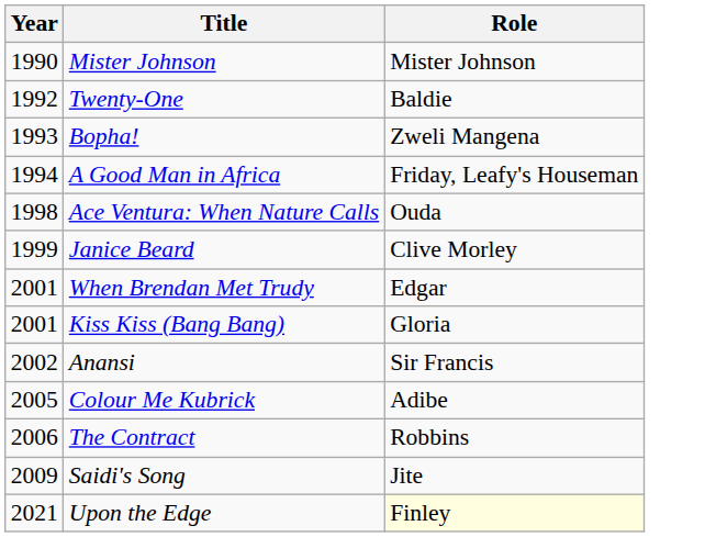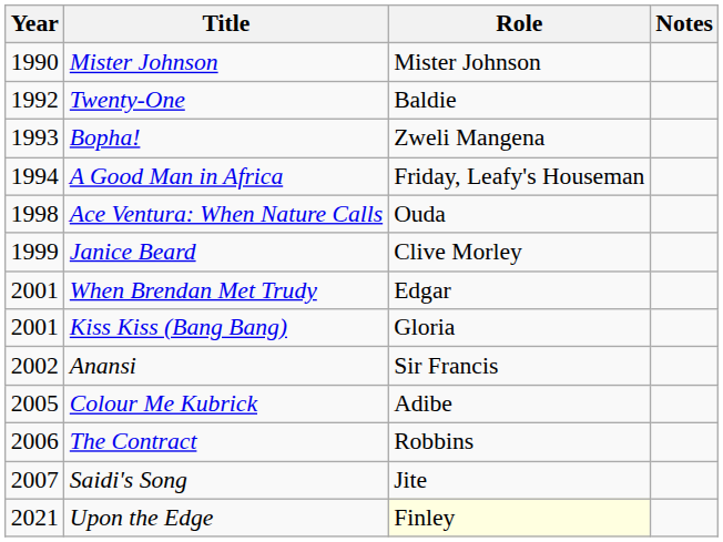 <table class="wikitable">
 <tr>
 <th>Year</th>
 <th>Title</th>
 <th>Role</th>
+<th>Notes</th>
 </tr>
 <tr>
 <td>1990</td>
 <td><em><a href='#'>Mister Johnson</a></em></td>
 <td>Mister Johnson</td>
+<td></td>
 </tr>
 <tr>
 <td>1992</td>
 <td><em><a href='#'>Twenty-One</a></em></td>
 <td>Baldie</td>
+<td></td>
 </tr>
 <tr>
 <td>1993</td>
 <td><em><a href='#'>Bopha!</a></em></td>
 <td>Zweli Mangena</td>
+<td></td>
 </tr>
 <tr>
 <td>1994</td>
 <td><em><a href='#'>A Good Man in Africa</a></em></td>
 <td>Friday, Leafy's Houseman</td>
+<td></td>
 </tr>
 <tr>
 <td>1998</td>
 <td><em><a href='#'>Ace Ventura: When Nature Calls</a></em></td>
 <td>Ouda</td>
+<td></td>
 </tr>
 <tr>
 <td>1999</td>
 <td><em><a href='#'>Janice Beard</a></em></td>
 <td>Clive Morley</td>
+<td></td>
 </tr>
 <tr>
 <td>2001</td>
 <td><em><a href='#'>When Brendan Met Trudy</a></em></td>
 <td>Edgar</td>
+<td></td>
 </tr>
 <tr>
 <td>2001</td>
 <td><em><a href='#'>Kiss Kiss (Bang Bang)</a></em></td>
 <td>Gloria</td>
+<td></td>
 </tr>
 <tr>
 <td>2002</td>
 <td><em>Anansi</em></td>
 <td>Sir Francis</td>
+<td></td>
 </tr>
 <tr>
 <td>2005</td>
 <td><em><a href='#'>Colour Me Kubrick</a></em></td>
 <td>Adibe</td>
+<td></td>
 </tr>
 <tr>
 <td>2006</td>
 <td><em><a href='#'>The Contract</a></em></td>
 <td>Robbins</td>
+<td></td>
 </tr>
 <tr>
-<td>2009</td>
+<td>2007</td>
 <td><em>Saidi's Song</em></td>
 <td>Jite</td>
+<td></td>
 </tr>
 <tr>
 <td>2021</td>
 <td><em>Upon the Edge</em></td>
 <td style="background: lightyellow;">Finley</td>
+<td></td>
 </tr>
 </table>
